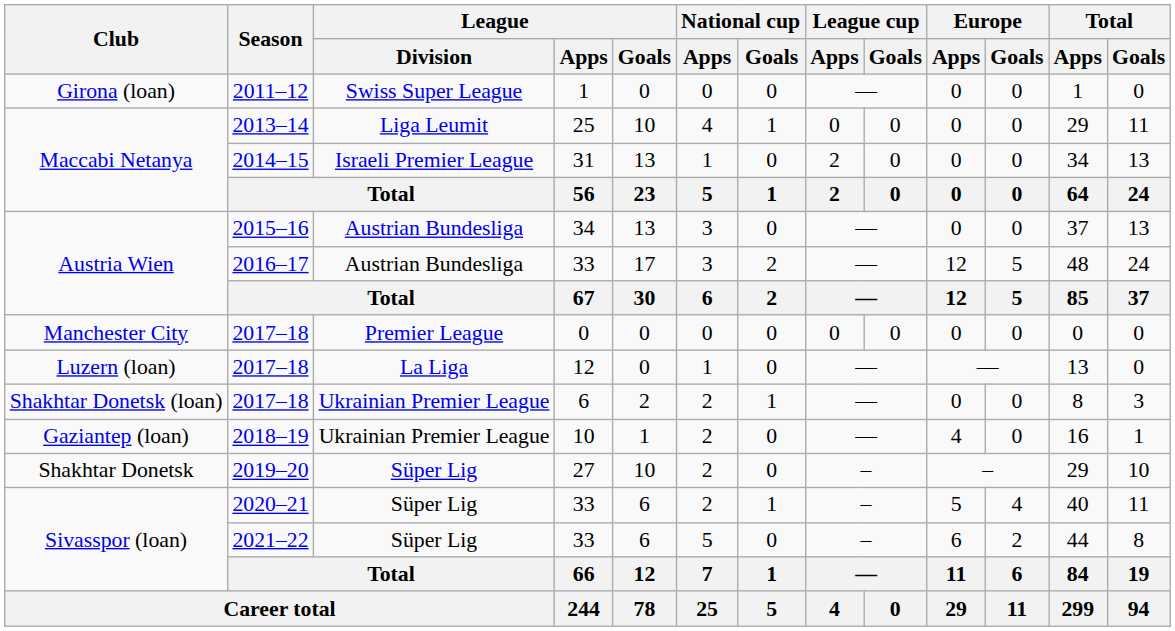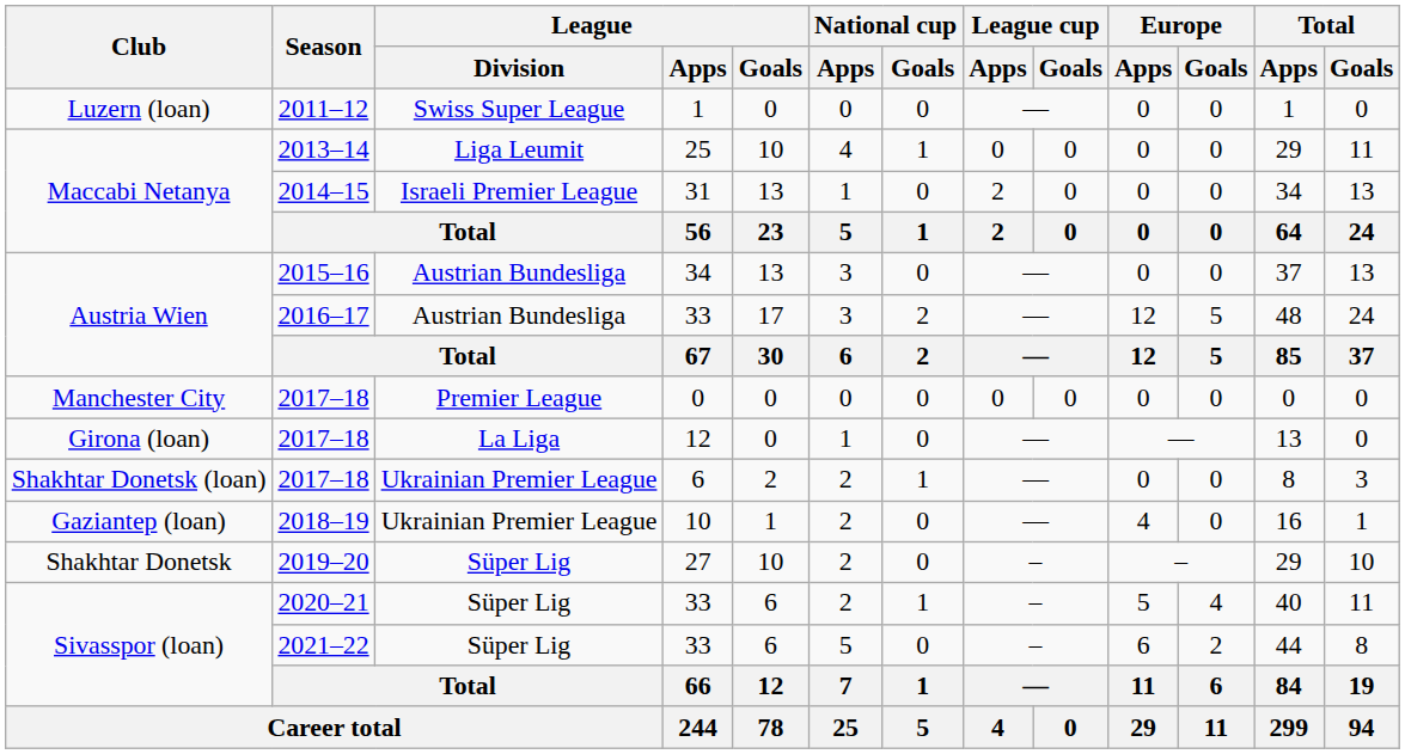 <table class="wikitable" style="text-align:center">
 <tr>
 <th rowspan="2">Club</th>
 <th rowspan="2">Season</th>
 <th colspan="3">League</th>
 <th colspan="2">National cup</th>
 <th colspan="2">League cup</th>
 <th colspan="2">Europe</th>
 <th colspan="2">Total</th>
 </tr>
 <tr>
 <th>Division</th>
 <th>Apps</th>
 <th>Goals</th>
 <th>Apps</th>
 <th>Goals</th>
 <th>Apps</th>
 <th>Goals</th>
 <th>Apps</th>
 <th>Goals</th>
 <th>Apps</th>
 <th>Goals</th>
 </tr>
 <tr>
-<td><a href='#'>Girona</a> (loan)</td>
+<td><a href='#'>Luzern</a> (loan)</td>
 <td><a href='#'>2011–12</a></td>
 <td><a href='#'>Swiss Super League</a></td>
 <td>1</td>
 <td>0</td>
 <td>0</td>
 <td>0</td>
 <td colspan="2">—</td>
 <td>0</td>
 <td>0</td>
 <td>1</td>
 <td>0</td>
 </tr>
 <tr>
 <td rowspan="3"><a href='#'>Maccabi Netanya</a></td>
 <td><a href='#'>2013–14</a></td>
 <td><a href='#'>Liga Leumit</a></td>
 <td>25</td>
 <td>10</td>
 <td>4</td>
 <td>1</td>
 <td>0</td>
 <td>0</td>
 <td>0</td>
 <td>0</td>
 <td>29</td>
 <td>11</td>
 </tr>
 <tr>
 <td><a href='#'>2014–15</a></td>
 <td><a href='#'>Israeli Premier League</a></td>
 <td>31</td>
 <td>13</td>
 <td>1</td>
 <td>0</td>
 <td>2</td>
 <td>0</td>
 <td>0</td>
 <td>0</td>
 <td>34</td>
 <td>13</td>
 </tr>
 <tr>
 <th colspan="2">Total</th>
 <th>56</th>
 <th>23</th>
 <th>5</th>
 <th>1</th>
 <th>2</th>
 <th>0</th>
 <th>0</th>
 <th>0</th>
 <th>64</th>
 <th>24</th>
 </tr>
 <tr>
 <td rowspan="3"><a href='#'>Austria Wien</a></td>
 <td><a href='#'>2015–16</a></td>
 <td><a href='#'>Austrian Bundesliga</a></td>
 <td>34</td>
 <td>13</td>
 <td>3</td>
 <td>0</td>
 <td colspan="2">—</td>
 <td>0</td>
 <td>0</td>
 <td>37</td>
 <td>13</td>
 </tr>
 <tr>
 <td><a href='#'>2016–17</a></td>
 <td>Austrian Bundesliga</td>
 <td>33</td>
 <td>17</td>
 <td>3</td>
 <td>2</td>
 <td colspan="2">—</td>
 <td>12</td>
 <td>5</td>
 <td>48</td>
 <td>24</td>
 </tr>
 <tr>
 <th colspan="2">Total</th>
 <th>67</th>
 <th>30</th>
 <th>6</th>
 <th>2</th>
 <th colspan="2">—</th>
 <th>12</th>
 <th>5</th>
 <th>85</th>
 <th>37</th>
 </tr>
 <tr>
 <td><a href='#'>Manchester City</a></td>
 <td><a href='#'>2017–18</a></td>
 <td><a href='#'>Premier League</a></td>
 <td>0</td>
 <td>0</td>
 <td>0</td>
 <td>0</td>
 <td>0</td>
 <td>0</td>
 <td>0</td>
 <td>0</td>
 <td>0</td>
 <td>0</td>
 </tr>
 <tr>
-<td><a href='#'>Luzern</a> (loan)</td>
+<td><a href='#'>Girona</a> (loan)</td>
 <td><a href='#'>2017–18</a></td>
 <td><a href='#'>La Liga</a></td>
 <td>12</td>
 <td>0</td>
 <td>1</td>
 <td>0</td>
 <td colspan="2">—</td>
 <td colspan="2">—</td>
 <td>13</td>
 <td>0</td>
 </tr>
 <tr>
 <td><a href='#'>Shakhtar Donetsk</a> (loan)</td>
 <td><a href='#'>2017–18</a></td>
 <td><a href='#'>Ukrainian Premier League</a></td>
 <td>6</td>
 <td>2</td>
 <td>2</td>
 <td>1</td>
 <td colspan="2">—</td>
 <td>0</td>
 <td>0</td>
 <td>8</td>
 <td>3</td>
 </tr>
 <tr>
 <td><a href='#'>Gaziantep</a> (loan)</td>
 <td><a href='#'>2018–19</a></td>
 <td>Ukrainian Premier League</td>
 <td>10</td>
 <td>1</td>
 <td>2</td>
 <td>0</td>
 <td colspan="2">—</td>
 <td>4</td>
 <td>0</td>
 <td>16</td>
 <td>1</td>
 </tr>
 <tr>
 <td>Shakhtar Donetsk</td>
 <td><a href='#'>2019–20</a></td>
 <td><a href='#'>Süper Lig</a></td>
 <td>27</td>
 <td>10</td>
 <td>2</td>
 <td>0</td>
 <td colspan="2">–</td>
 <td colspan="2">–</td>
 <td>29</td>
 <td>10</td>
 </tr>
 <tr>
 <td rowspan="3"><a href='#'>Sivasspor</a> (loan)</td>
 <td><a href='#'>2020–21</a></td>
 <td>Süper Lig</td>
 <td>33</td>
 <td>6</td>
 <td>2</td>
 <td>1</td>
 <td colspan="2">–</td>
 <td>5</td>
 <td>4</td>
 <td>40</td>
 <td>11</td>
 </tr>
 <tr>
 <td><a href='#'>2021–22</a></td>
 <td>Süper Lig</td>
 <td>33</td>
 <td>6</td>
 <td>5</td>
 <td>0</td>
 <td colspan="2">–</td>
 <td>6</td>
 <td>2</td>
 <td>44</td>
 <td>8</td>
 </tr>
 <tr>
 <th colspan="2">Total</th>
 <th>66</th>
 <th>12</th>
 <th>7</th>
 <th>1</th>
 <th colspan="2">—</th>
 <th>11</th>
 <th>6</th>
 <th>84</th>
 <th>19</th>
 </tr>
 <tr>
 <th colspan="3">Career total</th>
 <th>244</th>
 <th>78</th>
 <th>25</th>
 <th>5</th>
 <th>4</th>
 <th>0</th>
 <th>29</th>
 <th>11</th>
 <th>299</th>
 <th>94</th>
 </tr>
 </table>
